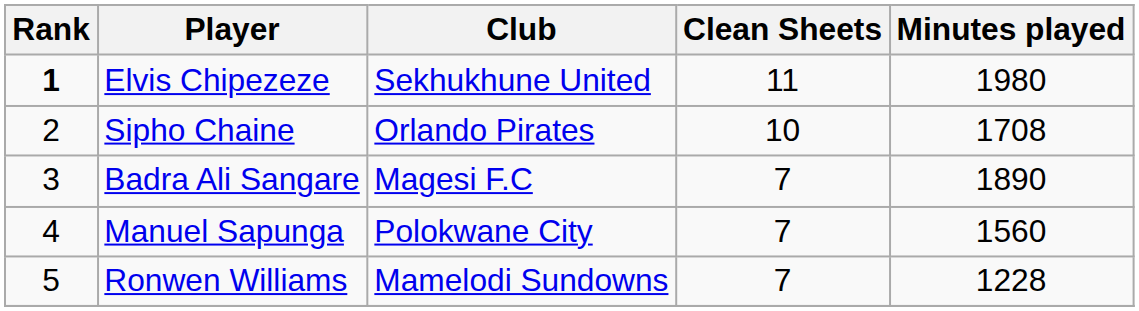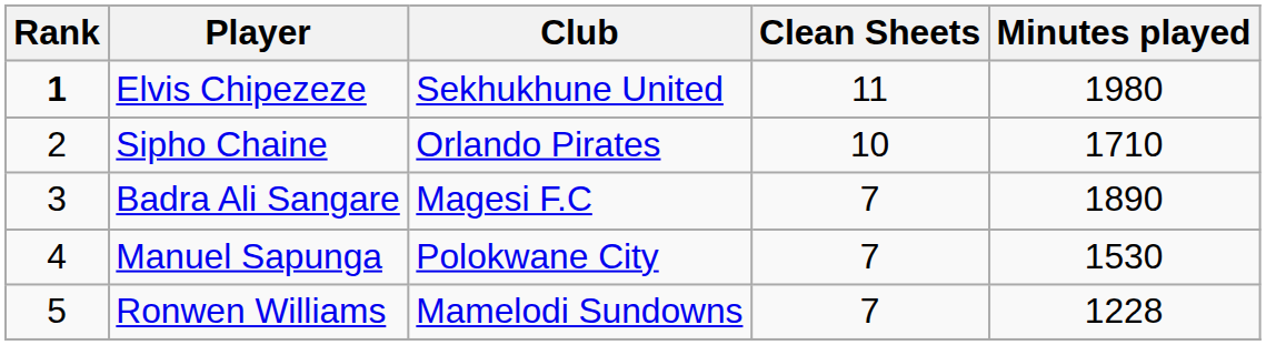 <table class="wikitable" style="text-align:center;">
 <tr>
 <th>Rank</th>
 <th>Player</th>
 <th>Club</th>
 <th>Clean Sheets</th>
 <th>Minutes played</th>
 </tr>
 <tr>
 <td rowspan="1"><strong>1</strong></td>
 <td align="left"> <a href='#'>Elvis Chipezeze</a></td>
 <td align="left"><a href='#'>Sekhukhune United</a></td>
 <td>11</td>
 <td>1980</td>
 </tr>
 <tr>
 <td rowspan="1">2</td>
 <td align="left"> <a href='#'>Sipho Chaine</a></td>
 <td align="left"><a href='#'>Orlando Pirates</a></td>
 <td>10</td>
-<td>1708</td>
+<td>1710</td>
 </tr>
 <tr>
 <td>3</td>
 <td align="left"> <a href='#'>Badra Ali Sangare</a></td>
 <td align="left"><a href='#'>Magesi F.C</a></td>
 <td>7</td>
 <td>1890</td>
 </tr>
 <tr>
 <td>4</td>
 <td align="left"> <a href='#'>Manuel Sapunga</a></td>
 <td align="left"><a href='#'>Polokwane City</a></td>
 <td>7</td>
-<td>1560</td>
+<td>1530</td>
 </tr>
 <tr>
 <td>5</td>
 <td align="left"> <a href='#'>Ronwen Williams</a></td>
 <td align="left"><a href='#'>Mamelodi Sundowns</a></td>
 <td>7</td>
 <td>1228</td>
 </tr>
 <tr>
 </tr>
 </table>
